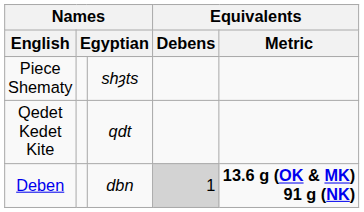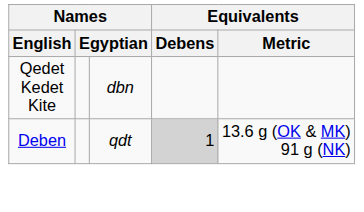 <table class="wikitable" style="margin: 1em auto 1em auto; text-align: center">
 <tr>
 <th colspan=3>Names</th>
 <th colspan=2>Equivalents</th>
 </tr>
 <tr>
 <th>English</th>
 <th colspan=2>Egyptian</th>
 <th>Debens</th>
 <th>Metric</th>
 </tr>
 <tr>
-<td>Piece<br>Shematy</td>
-<td></td>
-<td><em>shȝts</em></td>
-<td style="text-align: right"></td>
-<td style="text-align: right"></td>
-</tr>
-<tr>
 <td>Qedet<br>Kedet<br>Kite</td>
 <td></td>
-<td><em>qdt</em></td>
+<td><em>dbn</em></td>
 <td style="text-align: right"></td>
 <td style="text-align: right"></td>
 </tr>
 <tr>
 <td><a href='#'>Deben</a></td>
 <td></td>
-<td><em>dbn</em></td>
+<td><em>qdt</em></td>
 <td style="background: lightgrey; text-align: right">1</td>
-<td style="text-align: right"><strong>13.6 g (<a href='#'>OK</a> & <a href='#'>MK</a>)<br> 91 g (<a href='#'>NK</a>)</strong></td>
+<td style="text-align: right">13.6 g (<a href='#'>OK</a> & <a href='#'>MK</a>)<br> 91 g (<a href='#'>NK</a>)</td>
 </tr>
 </table>
